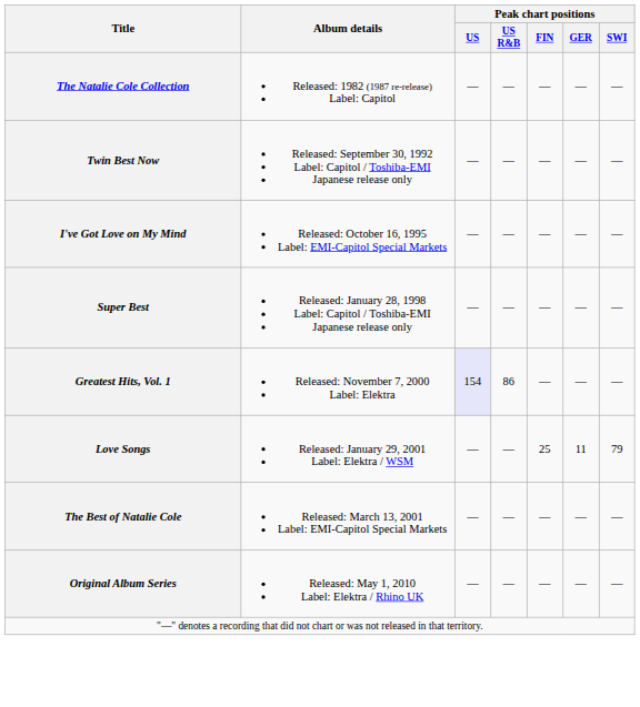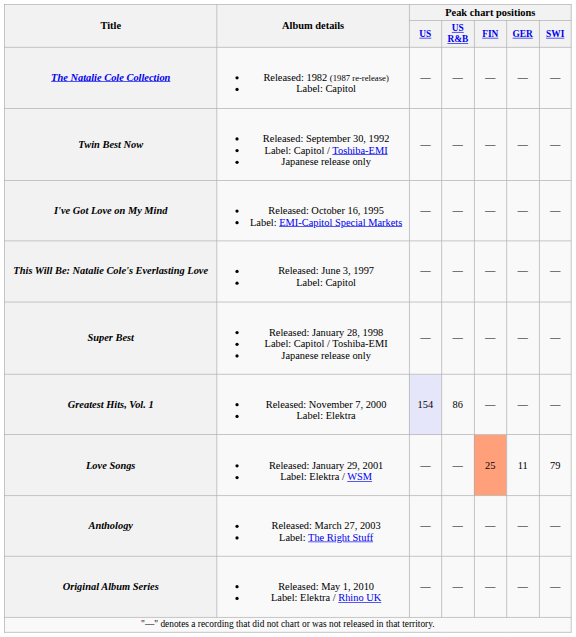 <table class="wikitable plainrowheaders" style="text-align:center;" border="1">
 <tr>
 <th scope="col" rowspan="2" style="width:20em;">Title</th>
 <th scope="col" rowspan="2" style="width:18em;">Album details</th>
 <th scope="col" colspan="5">Peak chart positions</th>
 </tr>
 <tr>
 <th scope="col" style="width:3em;font-size:90%;"><a href='#'>US</a><br></th>
 <th scope="col" style="width:3em;font-size:90%;"><a href='#'>US<br>R&B</a><br></th>
 <th scope="col" style="width:3em;font-size:90%;"><a href='#'>FIN</a><br></th>
 <th scope="col" style="width:3em;font-size:90%;"><a href='#'>GER</a><br></th>
 <th scope="col" style="width:3em;font-size:90%;"><a href='#'>SWI</a><br></th>
 </tr>
 <tr>
 <th scope="row"><em><a href='#'>The Natalie Cole Collection</a></em></th>
 <td><br><ul><li>Released: 1982 <small>(1987 re-release)</small></li><li>Label: Capitol</li></ul></td>
 <td>—</td>
 <td>—</td>
 <td>—</td>
 <td>—</td>
 <td>—</td>
 </tr>
 <tr>
 <th scope="row"><em>Twin Best Now</em></th>
 <td><br><ul><li>Released: September 30, 1992</li><li>Label: Capitol / <a href='#'>Toshiba-EMI</a></li><li>Japanese release only</li></ul></td>
 <td>—</td>
 <td>—</td>
 <td>—</td>
 <td>—</td>
 <td>—</td>
 </tr>
 <tr>
 <th scope="row"><em>I've Got Love on My Mind</em></th>
 <td><br><ul><li>Released: October 16, 1995</li><li>Label: <a href='#'>EMI-Capitol Special Markets</a></li></ul></td>
 <td>—</td>
 <td>—</td>
 <td>—</td>
 <td>—</td>
 <td>—</td>
 </tr>
 <tr>
+<th scope="row"><em>This Will Be: Natalie Cole's Everlasting Love</em></th>
+<td><br><ul><li>Released: June 3, 1997</li><li>Label: Capitol</li></ul></td>
+<td>—</td>
+<td>—</td>
+<td>—</td>
+<td>—</td>
+<td>—</td>
+</tr>
+<tr>
 <th scope="row"><em>Super Best</em></th>
 <td><br><ul><li>Released: January 28, 1998</li><li>Label: Capitol / Toshiba-EMI</li><li>Japanese release only</li></ul></td>
 <td>—</td>
 <td>—</td>
 <td>—</td>
 <td>—</td>
 <td>—</td>
 </tr>
 <tr>
 <th scope="row"><em>Greatest Hits, Vol. 1</em></th>
 <td><br><ul><li>Released: November 7, 2000</li><li>Label: Elektra</li></ul></td>
 <td style="background: lavender;">154</td>
 <td>86</td>
 <td>—</td>
 <td>—</td>
 <td>—</td>
 </tr>
 <tr>
 <th scope="row"><em>Love Songs</em></th>
 <td><br><ul><li>Released: January 29, 2001</li><li>Label: Elektra / <a href='#'>WSM</a></li></ul></td>
 <td>—</td>
 <td>—</td>
-<td>25</td>
+<td style="background: lightsalmon;">25</td>
 <td>11</td>
 <td>79</td>
 </tr>
 <tr>
-<th scope="row"><em>The Best of Natalie Cole</em></th>
-<td><br><ul><li>Released: March 13, 2001</li><li>Label: EMI-Capitol Special Markets</li></ul></td>
+<th scope="row"><em>Anthology</em></th>
+<td><br><ul><li>Released: March 27, 2003</li><li>Label: <a href='#'>The Right Stuff</a></li></ul></td>
 <td>—</td>
 <td>—</td>
 <td>—</td>
 <td>—</td>
 <td>—</td>
 </tr>
 <tr>
 <th scope="row"><em>Original Album Series</em></th>
 <td><br><ul><li>Released: May 1, 2010</li><li>Label: Elektra / <a href='#'>Rhino UK</a></li></ul></td>
 <td>—</td>
 <td>—</td>
 <td>—</td>
 <td>—</td>
 <td>—</td>
 </tr>
 <tr>
 <td colspan="7" style="font-size:90%">"—" denotes a recording that did not chart or was not released in that territory.</td>
 </tr>
 </table>
